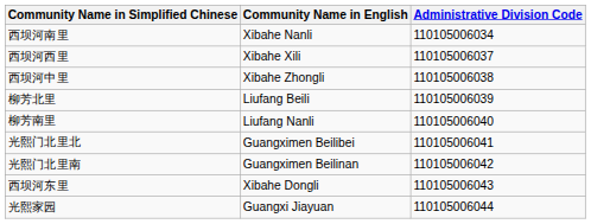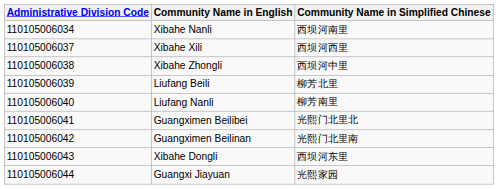 <table class="wikitable sortable">
 <tr>
+<th><a href='#'>Administrative Division Code</a></th>
+<th>Community Name in English</th>
 <th>Community Name in Simplified Chinese</th>
-<th>Community Name in English</th>
-<th><a href='#'>Administrative Division Code</a></th>
 </tr>
 <tr>
+<td>110105006034</td>
+<td>Xibahe Nanli</td>
 <td>西坝河南里</td>
-<td>Xibahe Nanli</td>
-<td>110105006034</td>
 </tr>
 <tr>
+<td>110105006037</td>
+<td>Xibahe Xili</td>
 <td>西坝河西里</td>
-<td>Xibahe Xili</td>
-<td>110105006037</td>
 </tr>
 <tr>
+<td>110105006038</td>
+<td>Xibahe Zhongli</td>
 <td>西坝河中里</td>
-<td>Xibahe Zhongli</td>
-<td>110105006038</td>
 </tr>
 <tr>
+<td>110105006039</td>
+<td>Liufang Beili</td>
 <td>柳芳北里</td>
-<td>Liufang Beili</td>
-<td>110105006039</td>
 </tr>
 <tr>
+<td>110105006040</td>
+<td>Liufang Nanli</td>
 <td>柳芳南里</td>
-<td>Liufang Nanli</td>
-<td>110105006040</td>
 </tr>
 <tr>
+<td>110105006041</td>
+<td>Guangximen Beilibei</td>
 <td>光熙门北里北</td>
-<td>Guangximen Beilibei</td>
-<td>110105006041</td>
 </tr>
 <tr>
+<td>110105006042</td>
+<td>Guangximen Beilinan</td>
 <td>光熙门北里南</td>
-<td>Guangximen Beilinan</td>
-<td>110105006042</td>
 </tr>
 <tr>
+<td>110105006043</td>
+<td>Xibahe Dongli</td>
 <td>西坝河东里</td>
-<td>Xibahe Dongli</td>
-<td>110105006043</td>
 </tr>
 <tr>
+<td>110105006044</td>
+<td>Guangxi Jiayuan</td>
 <td>光熙家园</td>
-<td>Guangxi Jiayuan</td>
-<td>110105006044</td>
 </tr>
 </table>
